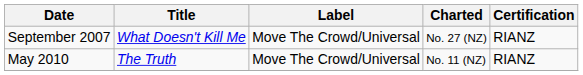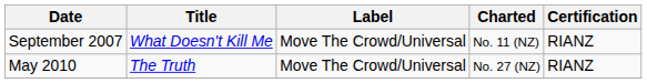 <table class="wikitable">
 <tr>
 <th>Date</th>
 <th>Title</th>
 <th>Label</th>
 <th>Charted</th>
 <th>Certification</th>
 </tr>
 <tr>
 <td>September 2007</td>
 <td><a href='#'><em>What Doesn't Kill Me</em></a></td>
 <td>Move The Crowd/Universal</td>
-<td><small> No. 27 (NZ)</small></td>
+<td><small> No. 11 (NZ)</small></td>
 <td>RIANZ</td>
 </tr>
 <tr>
 <td>May 2010</td>
 <td><a href='#'><em>The Truth</em></a></td>
 <td>Move The Crowd/Universal</td>
-<td><small> No. 11 (NZ)</small></td>
+<td><small> No. 27 (NZ)</small></td>
 <td>RIANZ</td>
 </tr>
 <tr>
 </tr>
 </table>
